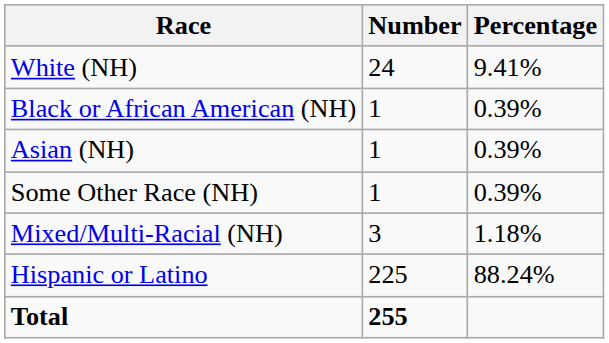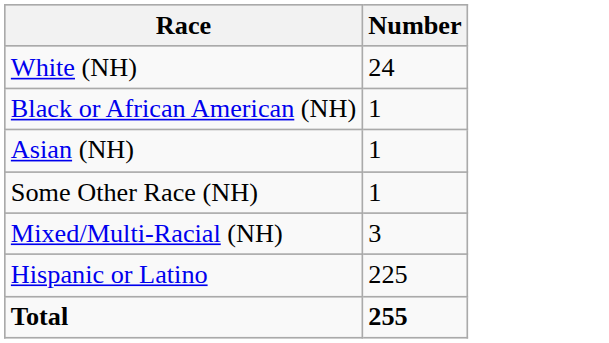 <table class="wikitable">
 <tr>
 <th>Race</th>
 <th>Number</th>
-<th>Percentage</th>
 </tr>
 <tr>
 <td><a href='#'>White</a> (NH)</td>
 <td>24</td>
-<td>9.41%</td>
 </tr>
 <tr>
 <td><a href='#'>Black or African American</a> (NH)</td>
 <td>1</td>
-<td>0.39%</td>
 </tr>
 <tr>
 <td><a href='#'>Asian</a> (NH)</td>
 <td>1</td>
-<td>0.39%</td>
 </tr>
 <tr>
 <td>Some Other Race (NH)</td>
 <td>1</td>
-<td>0.39%</td>
 </tr>
 <tr>
 <td><a href='#'>Mixed/Multi-Racial</a> (NH)</td>
 <td>3</td>
-<td>1.18%</td>
 </tr>
 <tr>
 <td><a href='#'>Hispanic or Latino</a></td>
 <td>225</td>
-<td>88.24%</td>
 </tr>
 <tr>
 <td><strong>Total</strong></td>
 <td><strong>255</strong></td>
-<td></td>
 </tr>
 </table>
